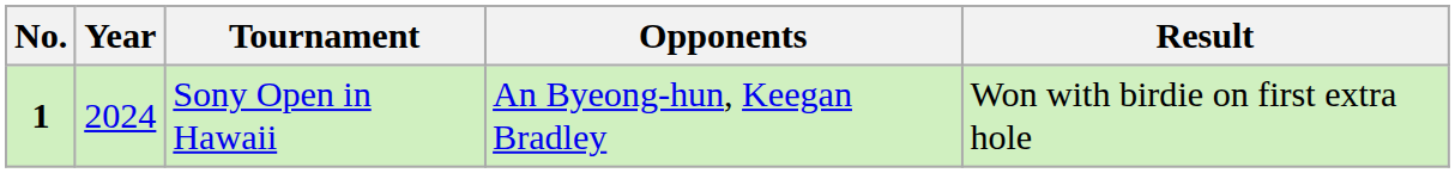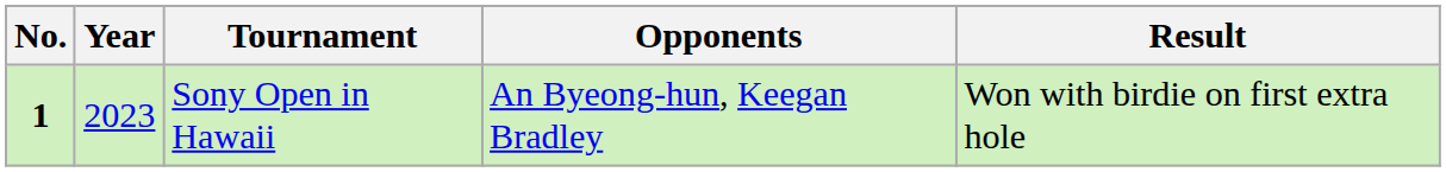 <table class="wikitable" style="font-size:95%;">
 <tr>
 <th>No.</th>
 <th>Year</th>
 <th>Tournament</th>
 <th>Opponents</th>
 <th>Result</th>
 </tr>
 <tr style="background:#D0F0C0;">
 <td align=center><strong>1</strong></td>
-<td align=center><a href='#'>2024</a></td>
+<td align=center><a href='#'>2023</a></td>
 <td><a href='#'>Sony Open in Hawaii</a></td>
 <td> <a href='#'>An Byeong-hun</a>,  <a href='#'>Keegan Bradley</a></td>
 <td>Won with birdie on first extra hole</td>
 </tr>
 </table>
